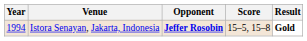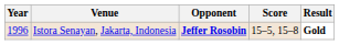 <table class="sortable wikitable" style="font-size: 90%;">
 <tr>
 <th>Year</th>
 <th>Venue</th>
 <th>Opponent</th>
 <th>Score</th>
 <th>Result</th>
 </tr>
 <tr style="background:#F3E6D7">
-<td align="center"><a href='#'>1994</a></td>
+<td align="center"><a href='#'>1996</a></td>
 <td align="left"><a href='#'>Istora Senayan</a>, <a href='#'>Jakarta, Indonesia</a></td>
 <td align="left"><strong> <a href='#'>Jeffer Rosobin</a></strong></td>
 <td align="left">15–5, 15–8</td>
 <td style="text-align:left; background:white"> <strong>Gold</strong></td>
 </tr>
 </table>
